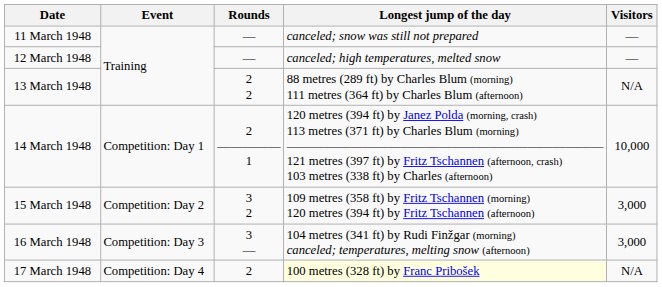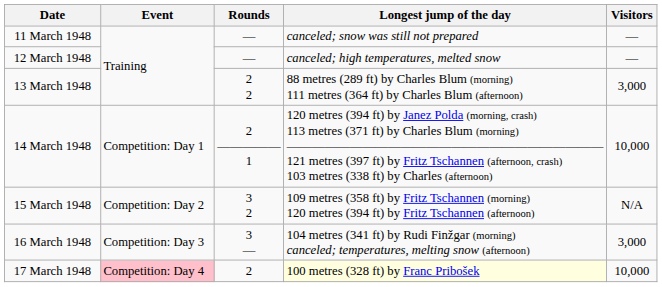 <table class=wikitable style="text-align:center; font-size:88%;">
 <tr>
 <th width=100px>Date</th>
 <th width=120px>Event</th>
 <th width=50px>Rounds</th>
 <th width=305px>Longest jump of the day</th>
 <th width=50px>Visitors</th>
 </tr>
 <tr>
 <td align=right>11 March 1948  </td>
 <td align=left rowspan=3>Training</td>
 <td align=center>—</td>
 <td align=left><em>canceled; snow was still not prepared</em></td>
 <td align=center>—</td>
 </tr>
 <tr>
 <td align=right>12 March 1948  </td>
 <td align=center>—</td>
 <td align=left><em>canceled; high temperatures, melted snow</em></td>
 <td align=center>—</td>
 </tr>
 <tr>
 <td align=right>13 March 1948  </td>
 <td align=center>2<br>2</td>
 <td align=left>88 metres (289 ft) by Charles Blum <small>(morning)</small><br>111 metres (364 ft) by Charles Blum <small>(afternoon)</small></td>
-<td align=center>N/A</td>
+<td align=center>3,000</td>
 </tr>
 <tr>
 <td align=right>14 March 1948  </td>
 <td align=left>Competition: Day 1</td>
 <td align=center>2<br>—————<br>1</td>
 <td align=left>120 metres (394 ft) by <a href='#'>Janez Polda</a> <small>(morning, crash)</small><br>113 metres (371 ft) by Charles Blum <small>(morning)</small><br>—————————————————————————<br>121 metres (397 ft) by <a href='#'>Fritz Tschannen</a> <small>(afternoon, crash)</small><br>103 metres (338 ft) by Charles <small>(afternoon)</small></td>
 <td align=center>10,000</td>
 </tr>
 <tr>
 <td align=right>15 March 1948  </td>
 <td align=left>Competition: Day 2</td>
 <td align=center>3<br>2</td>
 <td align=left>109 metres (358 ft) by <a href='#'>Fritz Tschannen</a> <small>(morning)</small><br>120 metres (394 ft) by <a href='#'>Fritz Tschannen</a> <small>(afternoon)</small></td>
-<td align=center>3,000</td>
+<td align=center>N/A</td>
 </tr>
 <tr>
 <td align=right>16 March 1948  </td>
 <td align=left>Competition: Day 3</td>
 <td align=center>3<br> —</td>
 <td align=left>104 metres (341 ft) by Rudi Finžgar <small>(morning)</small><br><em>canceled; temperatures, melting snow</em> <small>(afternoon)</small></td>
 <td align=center>3,000</td>
 </tr>
 <tr>
 <td align=right>17 March 1948  </td>
-<td align=left>Competition: Day 4</td>
+<td align=left style="background: pink;">Competition: Day 4</td>
 <td align=center>2</td>
 <td align=left style="background: lightyellow;">100 metres (328 ft) by <a href='#'>Franc Pribošek</a></td>
-<td align=center>N/A</td>
+<td align=center>10,000</td>
 </tr>
 </table>
